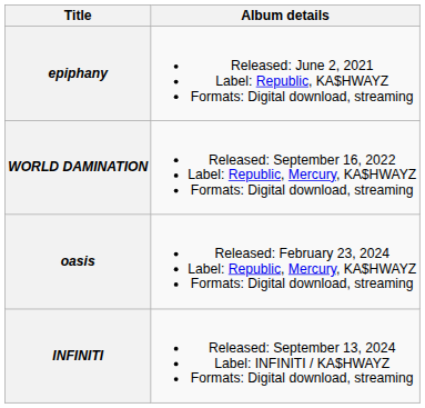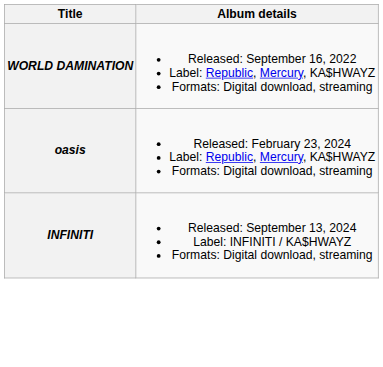 <table class="wikitable plainrowheaders" style="text-align:center;">
 <tr>
 <th scope="col">Title</th>
 <th scope="col">Album details</th>
-</tr>
-<tr>
-<th scope="row"><em>epiphany</em></th>
-<td><br><ul><li>Released: June 2, 2021</li><li>Label: <a href='#'>Republic</a>, KA$HWAYZ</li><li>Formats: Digital download, streaming</li></ul></td>
 </tr>
 <tr>
 <th scope="row"><em>WORLD DAMINATION</em></th>
 <td><br><ul><li>Released: September 16, 2022</li><li>Label: <a href='#'>Republic</a>, <a href='#'>Mercury</a>, KA$HWAYZ</li><li>Formats: Digital download, streaming</li></ul></td>
 </tr>
 <tr>
 <th scope="row"><em>oasis</em></th>
 <td><br><ul><li>Released: February 23, 2024</li><li>Label: <a href='#'>Republic</a>, <a href='#'>Mercury</a>, KA$HWAYZ</li><li>Formats: Digital download, streaming</li></ul></td>
 </tr>
 <tr>
 <th scope="row"><em>INFINITI</em></th>
 <td><br><ul><li>Released: September 13, 2024</li><li>Label: INFINITI / KA$HWAYZ</li><li>Formats: Digital download, streaming</li></ul></td>
 </tr>
 </table>
